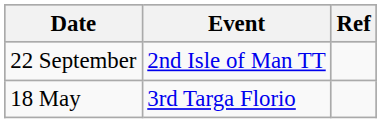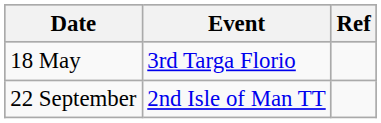 <table class="wikitable" style="font-size: 85%">
 <tr>
 <th>Date</th>
 <th>Event</th>
 <th>Ref</th>
 </tr>
 <tr>
+<td>18 May</td>
+<td><a href='#'>3rd Targa Florio</a></td>
+<td></td>
+</tr>
+<tr>
 <td>22 September</td>
 <td><a href='#'>2nd Isle of Man TT</a></td>
 <td></td>
 </tr>
-<tr>
-<td>18 May</td>
-<td><a href='#'>3rd Targa Florio</a></td>
-<td></td>
-</tr>
 </table>
